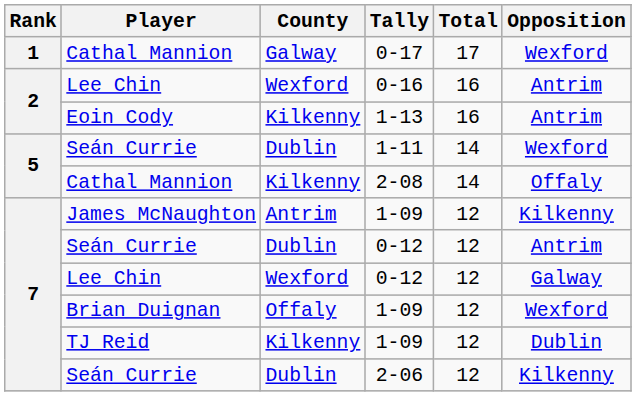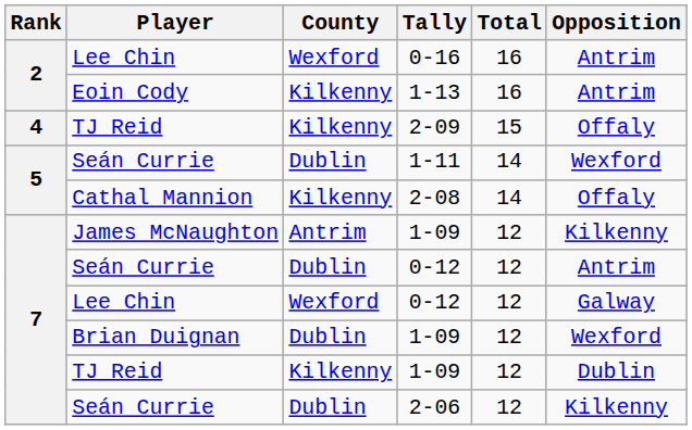 <table class="sortable wikitable">
 <tr>
 <th>Rank</th>
 <th>Player</th>
 <th>County</th>
 <th>Tally</th>
 <th>Total</th>
 <th>Opposition</th>
-</tr>
-<tr>
-<th align="center">1</th>
-<td><a href='#'>Cathal Mannion</a></td>
-<td> <a href='#'>Galway</a></td>
-<td align="center">0-17</td>
-<td align="center">17</td>
-<td align="center"> <a href='#'>Wexford</a></td>
 </tr>
 <tr>
 <th rowspan="2">2</th>
 <td><a href='#'>Lee Chin</a></td>
 <td> <a href='#'>Wexford</a></td>
 <td align="center">0-16</td>
 <td align="center">16</td>
 <td align="center"> <a href='#'>Antrim</a></td>
 </tr>
 <tr>
 <td><a href='#'>Eoin Cody</a></td>
 <td> <a href='#'>Kilkenny</a></td>
 <td align="center">1-13</td>
 <td align="center">16</td>
 <td align="center"> <a href='#'>Antrim</a></td>
+</tr>
+<tr>
+<th>4</th>
+<td><a href='#'>TJ Reid</a></td>
+<td> <a href='#'>Kilkenny</a></td>
+<td align="center">2-09</td>
+<td align="center">15</td>
+<td align="center"> <a href='#'>Offaly</a></td>
 </tr>
 <tr>
 <th rowspan="2">5</th>
 <td><a href='#'>Seán Currie</a></td>
 <td> <a href='#'>Dublin</a></td>
 <td align="center">1-11</td>
 <td align="center">14</td>
 <td align="center"> <a href='#'>Wexford</a></td>
 </tr>
 <tr>
 <td><a href='#'>Cathal Mannion</a></td>
 <td> <a href='#'>Kilkenny</a></td>
 <td align="center">2-08</td>
 <td align="center">14</td>
 <td align="center"> <a href='#'>Offaly</a></td>
 </tr>
 <tr>
 <th rowspan="6">7</th>
 <td><a href='#'>James McNaughton</a></td>
 <td> <a href='#'>Antrim</a></td>
 <td align="center">1-09</td>
 <td align="center">12</td>
 <td align="center"> <a href='#'>Kilkenny</a></td>
 </tr>
 <tr>
 <td><a href='#'>Seán Currie</a></td>
 <td> <a href='#'>Dublin</a></td>
 <td align="center">0-12</td>
 <td align="center">12</td>
 <td align="center"> <a href='#'>Antrim</a></td>
 </tr>
 <tr>
 <td><a href='#'>Lee Chin</a></td>
 <td> <a href='#'>Wexford</a></td>
 <td align="center">0-12</td>
 <td align="center">12</td>
 <td align="center"> <a href='#'>Galway</a></td>
 </tr>
 <tr>
 <td><a href='#'>Brian Duignan</a></td>
-<td> <a href='#'>Offaly</a></td>
+<td> <a href='#'>Dublin</a></td>
 <td align="center">1-09</td>
 <td align="center">12</td>
 <td align="center"> <a href='#'>Wexford</a></td>
 </tr>
 <tr>
 <td><a href='#'>TJ Reid</a></td>
 <td> <a href='#'>Kilkenny</a></td>
 <td align="center">1-09</td>
 <td align="center">12</td>
 <td align="center"> <a href='#'>Dublin</a></td>
 </tr>
 <tr>
 <td><a href='#'>Seán Currie</a></td>
 <td> <a href='#'>Dublin</a></td>
 <td align="center">2-06</td>
 <td align="center">12</td>
 <td align="center"> <a href='#'>Kilkenny</a></td>
 </tr>
 </table>
